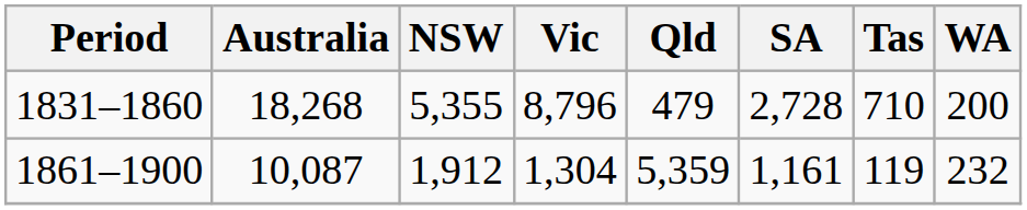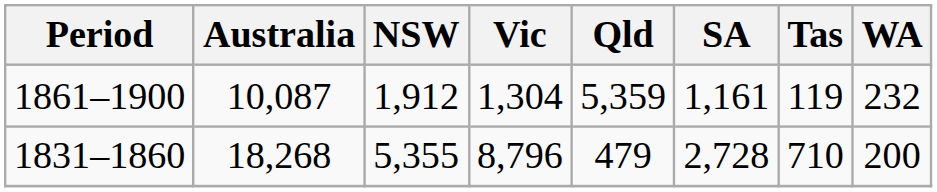 <table class="wikitable" style="text-align:center">
 <tr>
 <th>Period</th>
 <th>Australia</th>
 <th>NSW</th>
 <th>Vic</th>
 <th>Qld</th>
 <th>SA</th>
 <th>Tas</th>
 <th>WA</th>
 </tr>
 <tr>
+<td>1861–1900</td>
+<td>10,087</td>
+<td>1,912</td>
+<td>1,304</td>
+<td>5,359</td>
+<td>1,161</td>
+<td>119</td>
+<td>232</td>
+</tr>
+<tr>
 <td>1831–1860</td>
 <td>18,268</td>
 <td>5,355</td>
 <td>8,796</td>
 <td>479</td>
 <td>2,728</td>
 <td>710</td>
 <td>200</td>
 </tr>
 <tr>
-<td>1861–1900</td>
-<td>10,087</td>
-<td>1,912</td>
-<td>1,304</td>
-<td>5,359</td>
-<td>1,161</td>
-<td>119</td>
-<td>232</td>
-</tr>
-<tr>
 </tr>
 </table>
